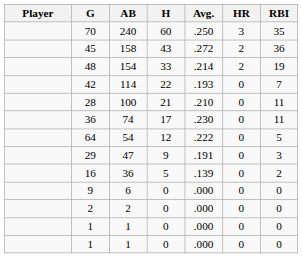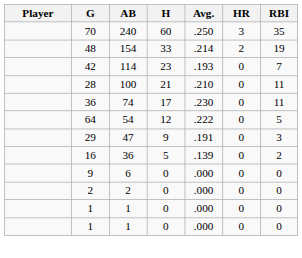 <table class="wikitable sortable">
 <tr>
 <th bgcolor="#DDDDFF" width="16%">Player</th>
 <th bgcolor="#DDDDFF" width="9%">G</th>
 <th bgcolor="#DDDDFF" width="9%">AB</th>
 <th bgcolor="#DDDDFF" width="9%">H</th>
 <th bgcolor="#DDDDFF" width="9%">Avg.</th>
 <th bgcolor="#DDDDFF" width="9%">HR</th>
 <th bgcolor="#DDDDFF" width="9%">RBI</th>
 </tr>
 <tr align="center">
 <td></td>
 <td>70</td>
 <td>240</td>
 <td>60</td>
 <td>.250</td>
 <td>3</td>
 <td>35</td>
 </tr>
 <tr align="center">
 <td></td>
-<td>45</td>
-<td>158</td>
-<td>43</td>
-<td>.272</td>
-<td>2</td>
-<td>36</td>
-</tr>
-<tr align="center">
-<td></td>
 <td>48</td>
 <td>154</td>
 <td>33</td>
 <td>.214</td>
 <td>2</td>
 <td>19</td>
 </tr>
 <tr align="center">
 <td></td>
 <td>42</td>
 <td>114</td>
-<td>22</td>
+<td>23</td>
 <td>.193</td>
 <td>0</td>
 <td>7</td>
 </tr>
 <tr align="center">
 <td></td>
 <td>28</td>
 <td>100</td>
 <td>21</td>
 <td>.210</td>
 <td>0</td>
 <td>11</td>
 </tr>
 <tr align="center">
 <td></td>
 <td>36</td>
 <td>74</td>
 <td>17</td>
 <td>.230</td>
 <td>0</td>
 <td>11</td>
 </tr>
 <tr align="center">
 <td></td>
 <td>64</td>
 <td>54</td>
 <td>12</td>
 <td>.222</td>
 <td>0</td>
 <td>5</td>
 </tr>
 <tr align="center">
 <td></td>
 <td>29</td>
 <td>47</td>
 <td>9</td>
 <td>.191</td>
 <td>0</td>
 <td>3</td>
 </tr>
 <tr align="center">
 <td></td>
 <td>16</td>
 <td>36</td>
 <td>5</td>
 <td>.139</td>
 <td>0</td>
 <td>2</td>
 </tr>
 <tr align="center">
 <td></td>
 <td>9</td>
 <td>6</td>
 <td>0</td>
 <td>.000</td>
 <td>0</td>
 <td>0</td>
 </tr>
 <tr align="center">
 <td></td>
 <td>2</td>
 <td>2</td>
 <td>0</td>
 <td>.000</td>
 <td>0</td>
 <td>0</td>
 </tr>
 <tr align="center">
 <td></td>
 <td>1</td>
 <td>1</td>
 <td>0</td>
 <td>.000</td>
 <td>0</td>
 <td>0</td>
 </tr>
 <tr align="center">
 <td></td>
 <td>1</td>
 <td>1</td>
 <td>0</td>
 <td>.000</td>
 <td>0</td>
 <td>0</td>
 </tr>
 </table>
